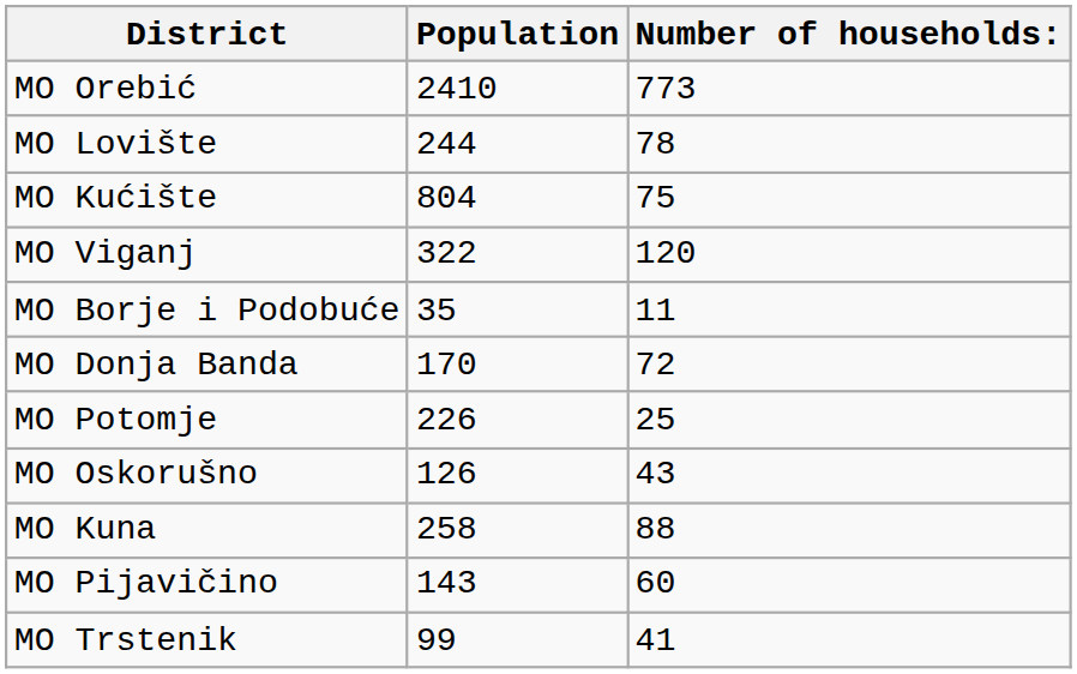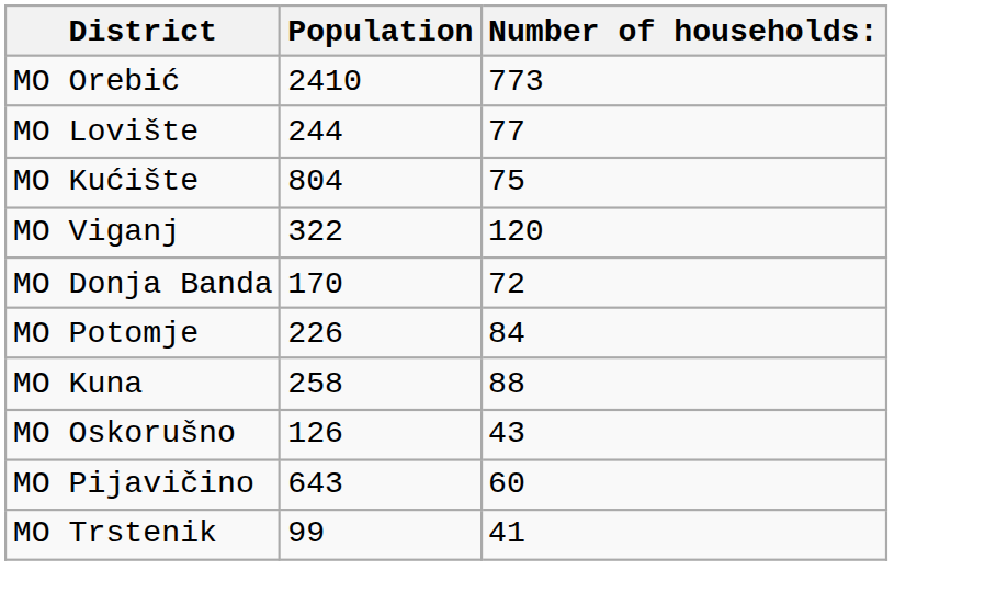 <table class="wikitable sortable">
 <tr>
 <th class="unsortable">District</th>
 <th>Population</th>
 <th>Number of households:</th>
 </tr>
 <tr>
 <td>MO Orebić</td>
 <td>2410</td>
 <td>773</td>
 </tr>
 <tr>
 <td>MO Lovište</td>
 <td>244</td>
-<td>78</td>
+<td>77</td>
 </tr>
 <tr>
 <td>MO Kućište</td>
 <td>804</td>
 <td>75</td>
 </tr>
 <tr>
 <td>MO Viganj</td>
 <td>322</td>
 <td>120</td>
 </tr>
 <tr>
-<td>MO Borje i Podobuće</td>
-<td>35</td>
-<td>11</td>
-</tr>
-<tr>
 <td>MO Donja Banda</td>
 <td>170</td>
 <td>72</td>
 </tr>
 <tr>
 <td>MO Potomje</td>
 <td>226</td>
-<td>25</td>
+<td>84</td>
+</tr>
+<tr>
+<td>MO Kuna</td>
+<td>258</td>
+<td>88</td>
 </tr>
 <tr>
 <td>MO Oskorušno</td>
 <td>126</td>
 <td>43</td>
 </tr>
 <tr>
-<td>MO Kuna</td>
-<td>258</td>
-<td>88</td>
-</tr>
-<tr>
 <td>MO Pijavičino</td>
-<td>143</td>
+<td>643</td>
 <td>60</td>
 </tr>
 <tr>
 <td>MO Trstenik</td>
 <td>99</td>
 <td>41</td>
 </tr>
 </table>
